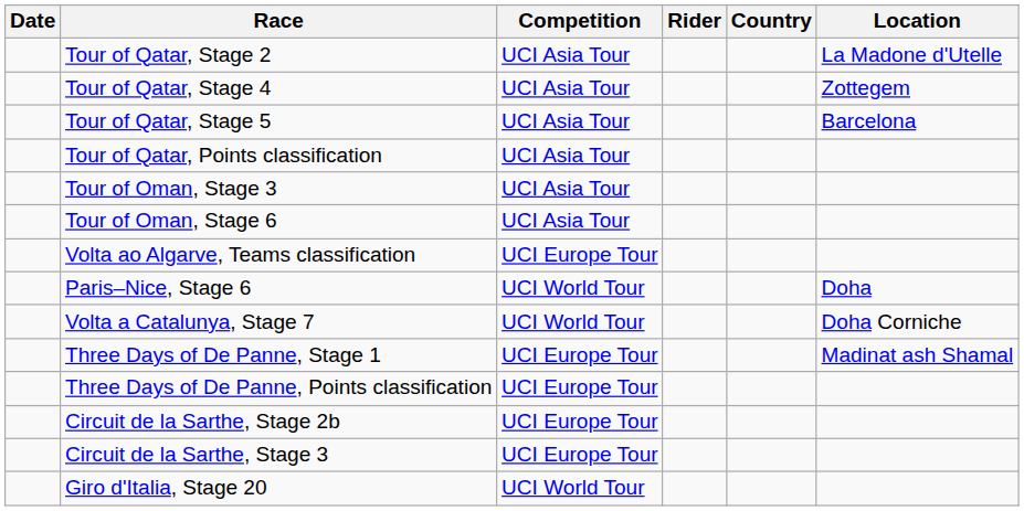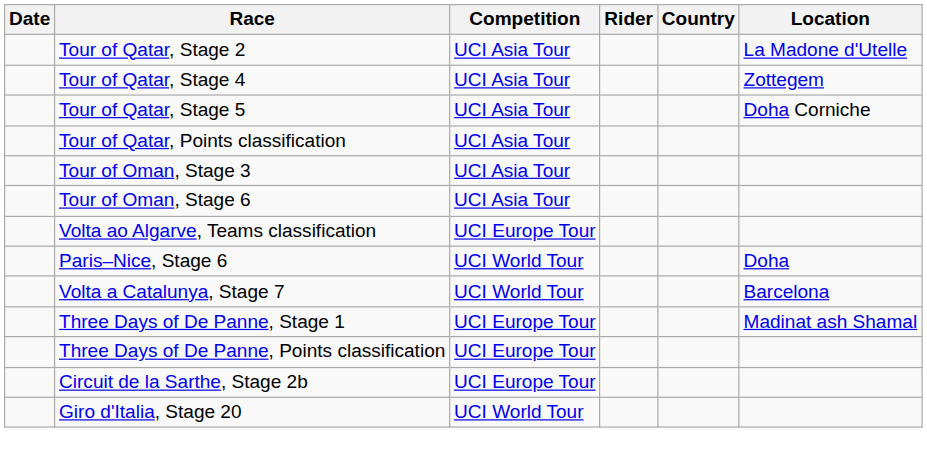 <table class="wikitable sortable">
 <tr>
 <th>Date</th>
 <th>Race</th>
 <th>Competition</th>
 <th>Rider</th>
 <th>Country</th>
 <th>Location</th>
 </tr>
 <tr>
 <td></td>
 <td><a href='#'>Tour of Qatar</a>, Stage 2</td>
 <td><a href='#'>UCI Asia Tour</a></td>
 <td></td>
 <td></td>
 <td><a href='#'>La Madone d'Utelle</a></td>
 </tr>
 <tr>
 <td></td>
 <td><a href='#'>Tour of Qatar</a>, Stage 4</td>
 <td><a href='#'>UCI Asia Tour</a></td>
 <td></td>
 <td></td>
 <td><a href='#'>Zottegem</a></td>
 </tr>
 <tr>
 <td></td>
 <td><a href='#'>Tour of Qatar</a>, Stage 5</td>
 <td><a href='#'>UCI Asia Tour</a></td>
 <td></td>
 <td></td>
-<td><a href='#'>Barcelona</a></td>
+<td><a href='#'>Doha</a> Corniche</td>
 </tr>
 <tr>
 <td></td>
 <td><a href='#'>Tour of Qatar</a>, Points classification</td>
 <td><a href='#'>UCI Asia Tour</a></td>
 <td></td>
 <td></td>
 <td></td>
 </tr>
 <tr>
 <td></td>
 <td><a href='#'>Tour of Oman</a>, Stage 3</td>
 <td><a href='#'>UCI Asia Tour</a></td>
 <td></td>
 <td></td>
 <td></td>
 </tr>
 <tr>
 <td></td>
 <td><a href='#'>Tour of Oman</a>, Stage 6</td>
 <td><a href='#'>UCI Asia Tour</a></td>
 <td></td>
 <td></td>
 <td></td>
 </tr>
 <tr>
 <td></td>
 <td><a href='#'>Volta ao Algarve</a>, Teams classification</td>
 <td><a href='#'>UCI Europe Tour</a></td>
 <td></td>
 <td></td>
 <td></td>
 </tr>
 <tr>
 <td></td>
 <td><a href='#'>Paris–Nice</a>, Stage 6</td>
 <td><a href='#'>UCI World Tour</a></td>
 <td></td>
 <td></td>
 <td><a href='#'>Doha</a></td>
 </tr>
 <tr>
 <td></td>
 <td><a href='#'>Volta a Catalunya</a>, Stage 7</td>
 <td><a href='#'>UCI World Tour</a></td>
 <td></td>
 <td></td>
-<td><a href='#'>Doha</a> Corniche</td>
+<td><a href='#'>Barcelona</a></td>
 </tr>
 <tr>
 <td></td>
 <td><a href='#'>Three Days of De Panne</a>, Stage 1</td>
 <td><a href='#'>UCI Europe Tour</a></td>
 <td></td>
 <td></td>
 <td><a href='#'>Madinat ash Shamal</a></td>
 </tr>
 <tr>
 <td></td>
 <td><a href='#'>Three Days of De Panne</a>, Points classification</td>
 <td><a href='#'>UCI Europe Tour</a></td>
 <td></td>
 <td></td>
 <td></td>
 </tr>
 <tr>
 <td></td>
 <td><a href='#'>Circuit de la Sarthe</a>, Stage 2b</td>
 <td><a href='#'>UCI Europe Tour</a></td>
 <td></td>
 <td></td>
 <td></td>
 </tr>
 <tr>
 <td></td>
-<td><a href='#'>Circuit de la Sarthe</a>, Stage 3</td>
-<td><a href='#'>UCI Europe Tour</a></td>
-<td></td>
-<td></td>
-<td></td>
-</tr>
-<tr>
-<td></td>
 <td><a href='#'>Giro d'Italia</a>, Stage 20</td>
 <td><a href='#'>UCI World Tour</a></td>
 <td></td>
 <td></td>
 <td></td>
 </tr>
 </table>
